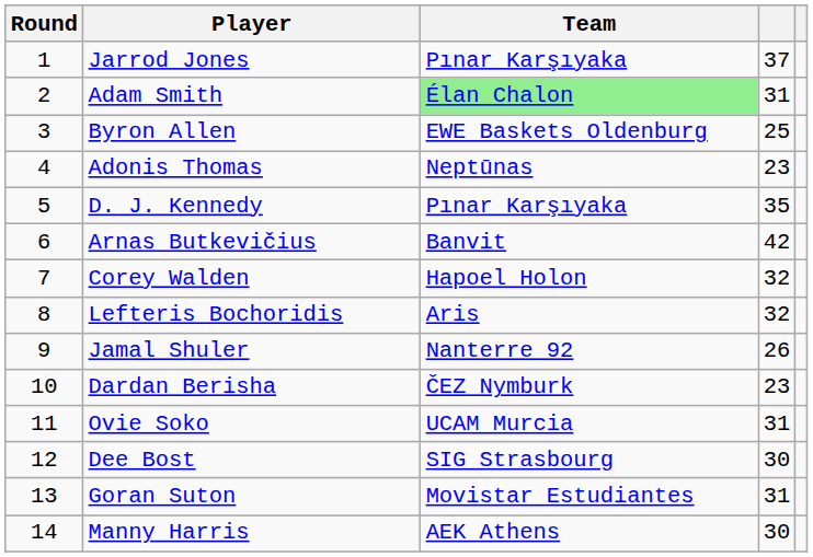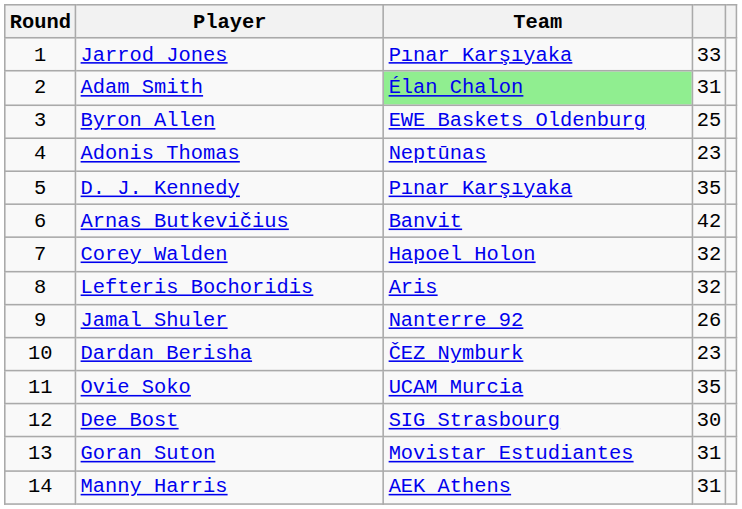 <table class="wikitable sortable" style="text-align:center;">
 <tr>
 <th>Round</th>
 <th width=190>Player</th>
 <th width=190>Team</th>
 <th><a href='#'></a></th>
 <th></th>
 </tr>
 <tr>
 <td>1</td>
 <td align="left"> <a href='#'>Jarrod Jones</a></td>
 <td align="left"> <a href='#'>Pınar Karşıyaka</a></td>
-<td>37</td>
+<td>33</td>
 <td></td>
 </tr>
 <tr>
 <td>2</td>
 <td align="left"> <a href='#'>Adam Smith</a></td>
 <td align="left" style="background: lightgreen;"> <a href='#'>Élan Chalon</a></td>
 <td>31</td>
 <td></td>
 </tr>
 <tr>
 <td>3</td>
 <td align="left"> <a href='#'>Byron Allen</a></td>
 <td align="left"> <a href='#'>EWE Baskets Oldenburg</a></td>
 <td>25</td>
 <td></td>
 </tr>
 <tr>
 <td>4</td>
 <td align="left"> <a href='#'>Adonis Thomas</a></td>
 <td align="left"> <a href='#'>Neptūnas</a></td>
 <td>23</td>
 <td></td>
 </tr>
 <tr>
 <td>5</td>
 <td align="left"> <a href='#'>D. J. Kennedy</a></td>
 <td align="left"> <a href='#'>Pınar Karşıyaka</a></td>
 <td>35</td>
 <td></td>
 </tr>
 <tr>
 <td>6</td>
 <td align="left"> <a href='#'>Arnas Butkevičius</a></td>
 <td align="left"> <a href='#'>Banvit</a></td>
 <td>42</td>
 <td></td>
 </tr>
 <tr>
 <td>7</td>
 <td align="left"> <a href='#'>Corey Walden</a></td>
 <td align="left"> <a href='#'>Hapoel Holon</a></td>
 <td>32</td>
 <td></td>
 </tr>
 <tr>
 <td>8</td>
 <td align="left"> <a href='#'>Lefteris Bochoridis</a></td>
 <td align="left"> <a href='#'>Aris</a></td>
 <td>32</td>
 <td></td>
 </tr>
 <tr>
 <td>9</td>
 <td align="left"> <a href='#'>Jamal Shuler</a></td>
 <td align="left"> <a href='#'>Nanterre 92</a></td>
 <td>26</td>
 <td></td>
 </tr>
 <tr>
 <td>10</td>
 <td align="left"> <a href='#'>Dardan Berisha</a></td>
 <td align="left"> <a href='#'>ČEZ Nymburk</a></td>
 <td>23</td>
 <td></td>
 </tr>
 <tr>
 <td>11</td>
 <td align="left"> <a href='#'>Ovie Soko</a></td>
 <td align="left"> <a href='#'>UCAM Murcia</a></td>
-<td>31</td>
+<td>35</td>
 <td></td>
 </tr>
 <tr>
 <td>12</td>
 <td align="left"> <a href='#'>Dee Bost</a></td>
 <td align="left"> <a href='#'>SIG Strasbourg</a></td>
 <td>30</td>
 <td></td>
 </tr>
 <tr>
 <td>13</td>
 <td align="left"> <a href='#'>Goran Suton</a></td>
 <td align="left"> <a href='#'>Movistar Estudiantes</a></td>
 <td>31</td>
 <td></td>
 </tr>
 <tr>
 <td>14</td>
 <td align="left"> <a href='#'>Manny Harris</a></td>
 <td align="left"> <a href='#'>AEK Athens</a></td>
-<td>30</td>
+<td>31</td>
 <td></td>
 </tr>
 </table>
